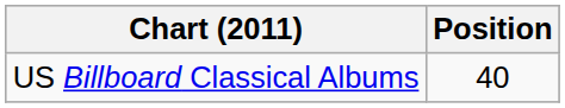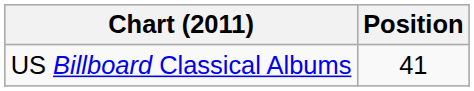 <table class="wikitable sortable">
 <tr>
 <th scope="col">Chart (2011)</th>
 <th scope="col">Position</th>
 </tr>
 <tr>
 <td>US <a href='#'><em>Billboard</em> Classical Albums</a></td>
-<td style="text-align:center;">40</td>
+<td style="text-align:center;">41</td>
 </tr>
 </table>
